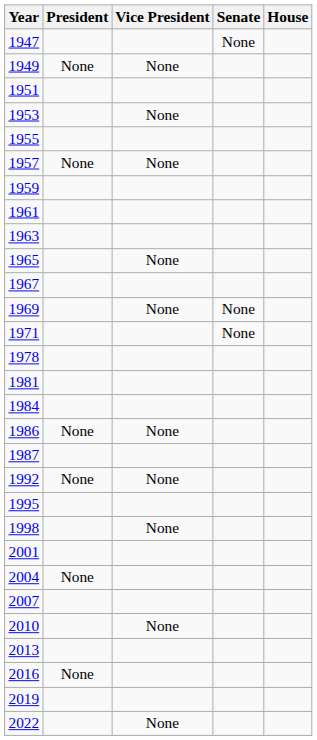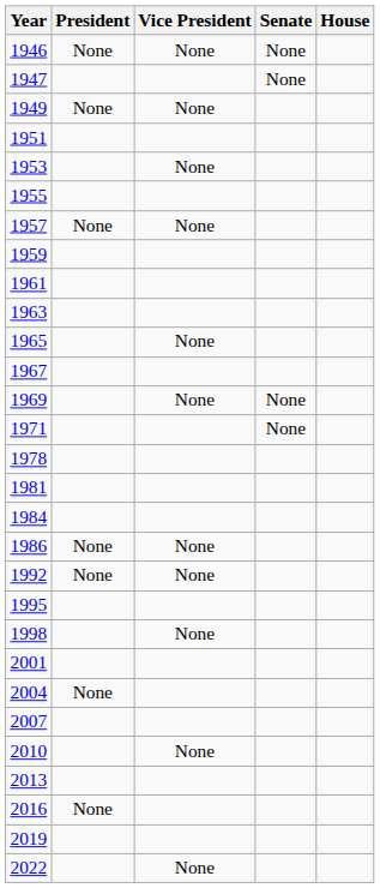 <table class=wikitable align=right>
 <tr>
 <th>Year</th>
 <th>President</th>
 <th>Vice President</th>
 <th>Senate</th>
 <th>House</th>
+</tr>
+<tr>
+<td><a href='#'>1946</a></td>
+<td align="center">None</td>
+<td align="center">None</td>
+<td align="center">None</td>
+<td></td>
 </tr>
 <tr>
 <td><a href='#'>1947</a></td>
 <td></td>
 <td></td>
 <td align="center">None</td>
 <td></td>
 </tr>
 <tr>
 <td><a href='#'>1949</a></td>
 <td align="center">None</td>
 <td align="center">None</td>
 <td></td>
 <td></td>
 </tr>
 <tr>
 <td><a href='#'>1951</a></td>
 <td></td>
 <td></td>
 <td></td>
 <td></td>
 </tr>
 <tr>
 <td><a href='#'>1953</a></td>
 <td></td>
 <td align="center">None</td>
 <td></td>
 <td></td>
 </tr>
 <tr>
 <td><a href='#'>1955</a></td>
 <td></td>
 <td></td>
 <td></td>
 <td></td>
 </tr>
 <tr>
 <td><a href='#'>1957</a></td>
 <td align="center">None</td>
 <td align="center">None</td>
 <td></td>
 <td></td>
 </tr>
 <tr>
 <td><a href='#'>1959</a></td>
 <td></td>
 <td></td>
 <td></td>
 <td></td>
 </tr>
 <tr>
 <td><a href='#'>1961</a></td>
 <td></td>
 <td></td>
 <td></td>
 <td></td>
 </tr>
 <tr>
 <td><a href='#'>1963</a></td>
 <td></td>
 <td></td>
 <td></td>
 <td></td>
 </tr>
 <tr>
 <td><a href='#'>1965</a></td>
 <td></td>
 <td align="center">None</td>
 <td></td>
 <td></td>
 </tr>
 <tr>
 <td><a href='#'>1967</a></td>
 <td></td>
 <td></td>
 <td></td>
 <td></td>
 </tr>
 <tr>
 <td><a href='#'>1969</a></td>
 <td></td>
 <td align="center">None</td>
 <td align="center">None</td>
 <td></td>
 </tr>
 <tr>
 <td><a href='#'>1971</a></td>
 <td></td>
 <td></td>
 <td align="center">None</td>
 <td></td>
 </tr>
 <tr>
 <td><a href='#'>1978</a></td>
 <td></td>
 <td></td>
 <td></td>
 <td></td>
 </tr>
 <tr>
 <td><a href='#'>1981</a></td>
 <td></td>
 <td></td>
 <td></td>
 <td></td>
 </tr>
 <tr>
 <td><a href='#'>1984</a></td>
 <td></td>
 <td></td>
 <td></td>
 <td></td>
 </tr>
 <tr>
 <td><a href='#'>1986</a></td>
 <td align="center">None</td>
 <td align="center">None</td>
 <td></td>
 <td></td>
 </tr>
 <tr>
-<td><a href='#'>1987</a></td>
-<td></td>
-<td></td>
-<td></td>
-<td></td>
-</tr>
-<tr>
 <td><a href='#'>1992</a></td>
 <td align="center">None</td>
 <td align="center">None</td>
 <td></td>
 <td></td>
 </tr>
 <tr>
 <td><a href='#'>1995</a></td>
 <td></td>
 <td></td>
 <td></td>
 <td></td>
 </tr>
 <tr>
 <td><a href='#'>1998</a></td>
 <td></td>
 <td align="center">None</td>
 <td></td>
 <td></td>
 </tr>
 <tr>
 <td><a href='#'>2001</a></td>
 <td></td>
 <td></td>
 <td></td>
 <td></td>
 </tr>
 <tr>
 <td><a href='#'>2004</a></td>
 <td align="center">None</td>
 <td></td>
 <td></td>
 <td></td>
 </tr>
 <tr>
 <td><a href='#'>2007</a></td>
 <td></td>
 <td></td>
 <td></td>
 <td></td>
 </tr>
 <tr>
 <td><a href='#'>2010</a></td>
 <td></td>
 <td align="center">None</td>
 <td></td>
 <td></td>
 </tr>
 <tr>
 <td><a href='#'>2013</a></td>
 <td></td>
 <td></td>
 <td></td>
 <td></td>
 </tr>
 <tr>
 <td><a href='#'>2016</a></td>
 <td align="center">None</td>
 <td></td>
 <td></td>
 <td></td>
 </tr>
 <tr>
 <td><a href='#'>2019</a></td>
 <td></td>
 <td></td>
 <td></td>
 <td></td>
 </tr>
 <tr>
 <td><a href='#'>2022</a></td>
 <td></td>
 <td align="center">None</td>
 <td></td>
 <td></td>
 </tr>
 </table>
